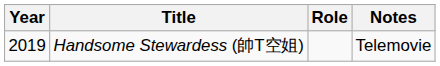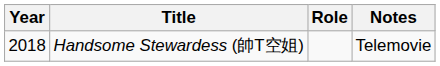 <table class="wikitable sortable">
 <tr>
 <th>Year</th>
 <th>Title</th>
 <th>Role</th>
 <th class="unsortable">Notes</th>
 </tr>
 <tr>
-<td rowspan="1">2019</td>
+<td rowspan="1">2018</td>
 <td><em>Handsome Stewardess</em> (帥T空姐)</td>
 <td></td>
 <td>Telemovie</td>
 </tr>
 </table>
